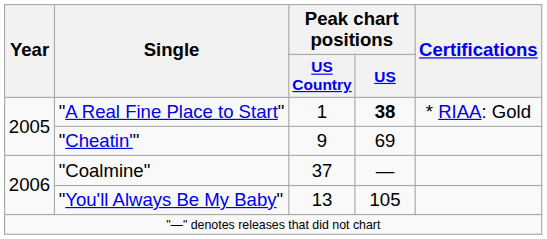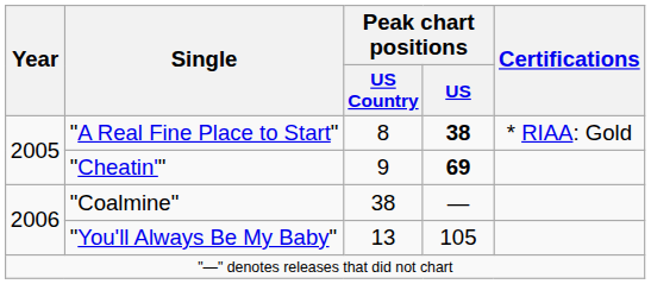 <table class="wikitable" style="text-align:center;">
 <tr>
 <th rowspan="2">Year</th>
 <th rowspan="2">Single</th>
 <th colspan="2">Peak chart<br>positions</th>
 <th scope="col" rowspan="2"><a href='#'>Certifications</a></th>
 </tr>
 <tr style="font-size:smaller;">
 <th style="width:45px;"><a href='#'>US Country</a></th>
 <th style="width:45px;"><a href='#'>US</a></th>
 </tr>
 <tr>
 <td rowspan="2">2005</td>
 <td style="text-align:left;">"<a href='#'>A Real Fine Place to Start</a>"</td>
-<td>1</td>
+<td>8</td>
 <td><strong>38</strong></td>
 <td>* <a href='#'>RIAA</a>: Gold </td>
 </tr>
 <tr>
 <td style="text-align:left;">"<a href='#'>Cheatin'</a>"</td>
 <td>9</td>
-<td>69</td>
+<td><strong>69</strong></td>
 <td></td>
 </tr>
 <tr>
 <td rowspan="2">2006</td>
 <td style="text-align:left;">"Coalmine"</td>
-<td>37</td>
+<td>38</td>
 <td>—</td>
 <td></td>
 </tr>
 <tr>
 <td style="text-align:left;">"<a href='#'>You'll Always Be My Baby</a>"</td>
 <td>13</td>
 <td>105</td>
 <td></td>
 </tr>
 <tr>
 <td colspan="5" style="font-size:8pt">"—" denotes releases that did not chart</td>
 </tr>
 </table>
